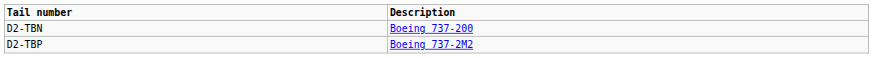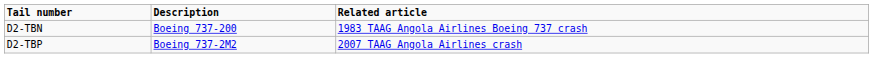 <table class="wikitable" width="90%">
 <tr>
 <td><strong>Tail number</strong></td>
 <td><strong>Description</strong></td>
+<td><strong>Related article</strong></td>
 </tr>
 <tr>
 <td>D2-TBN</td>
 <td><a href='#'>Boeing 737-200</a></td>
+<td><a href='#'>1983 TAAG Angola Airlines Boeing 737 crash</a></td>
 </tr>
 <tr>
 <td>D2-TBP</td>
 <td><a href='#'>Boeing 737-2M2</a></td>
+<td><a href='#'>2007 TAAG Angola Airlines crash</a></td>
 </tr>
 </table>
